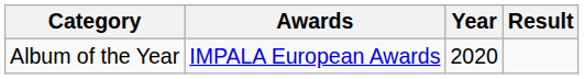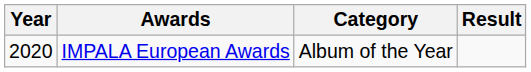 <table class="wikitable sortable">
 <tr>
+<th>Year</th>
+<th>Awards</th>
 <th>Category</th>
-<th>Awards</th>
-<th>Year</th>
 <th>Result</th>
 </tr>
 <tr>
+<td>2020</td>
+<td><a href='#'>IMPALA European Awards</a></td>
 <td>Album of the Year</td>
-<td><a href='#'>IMPALA European Awards</a></td>
-<td>2020</td>
 <td></td>
 </tr>
 </table>
